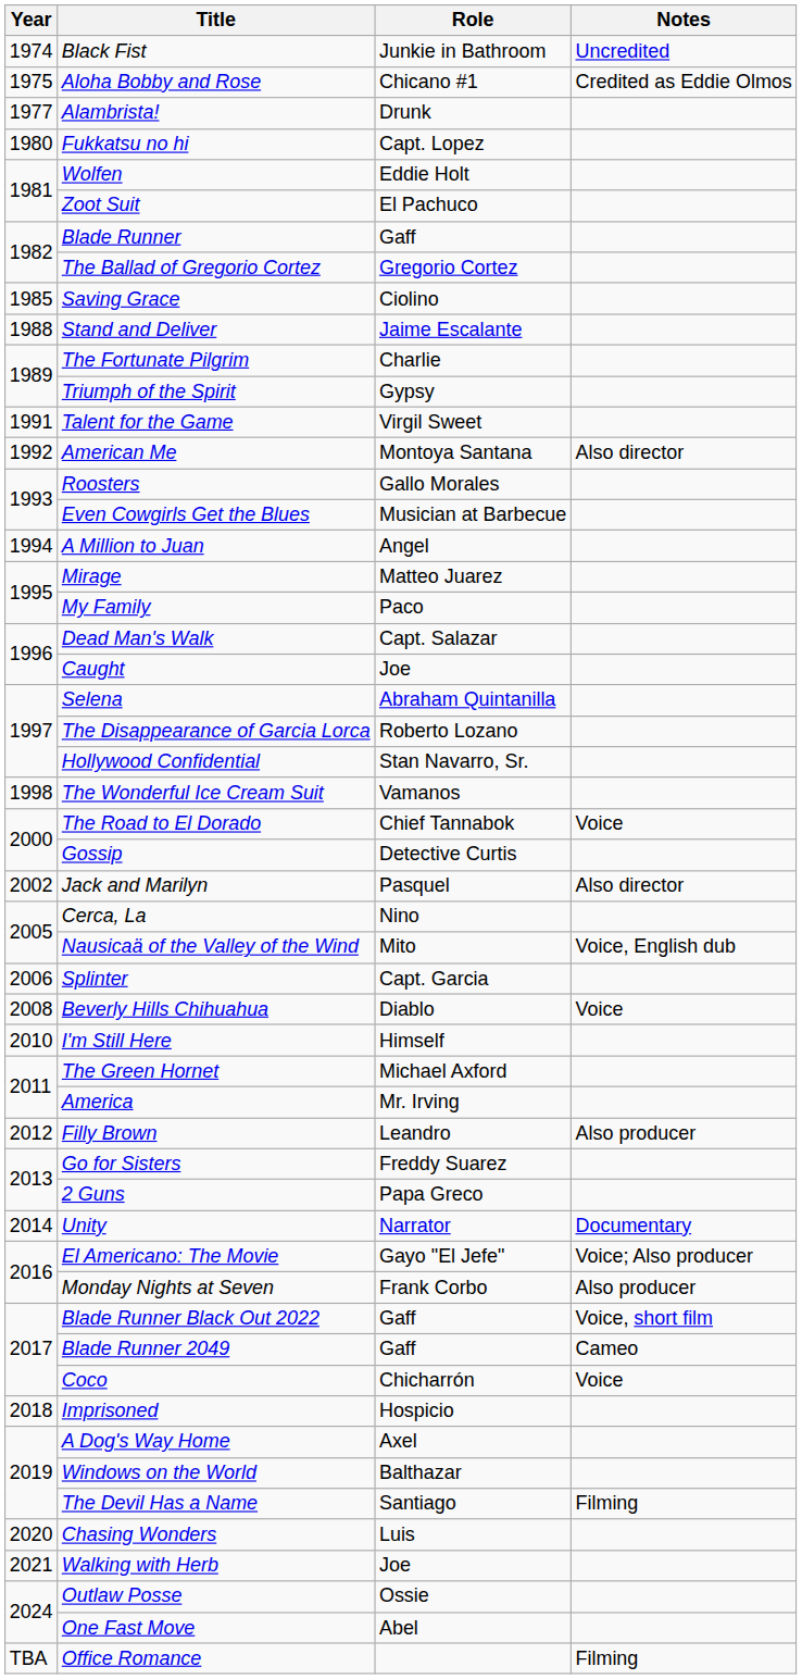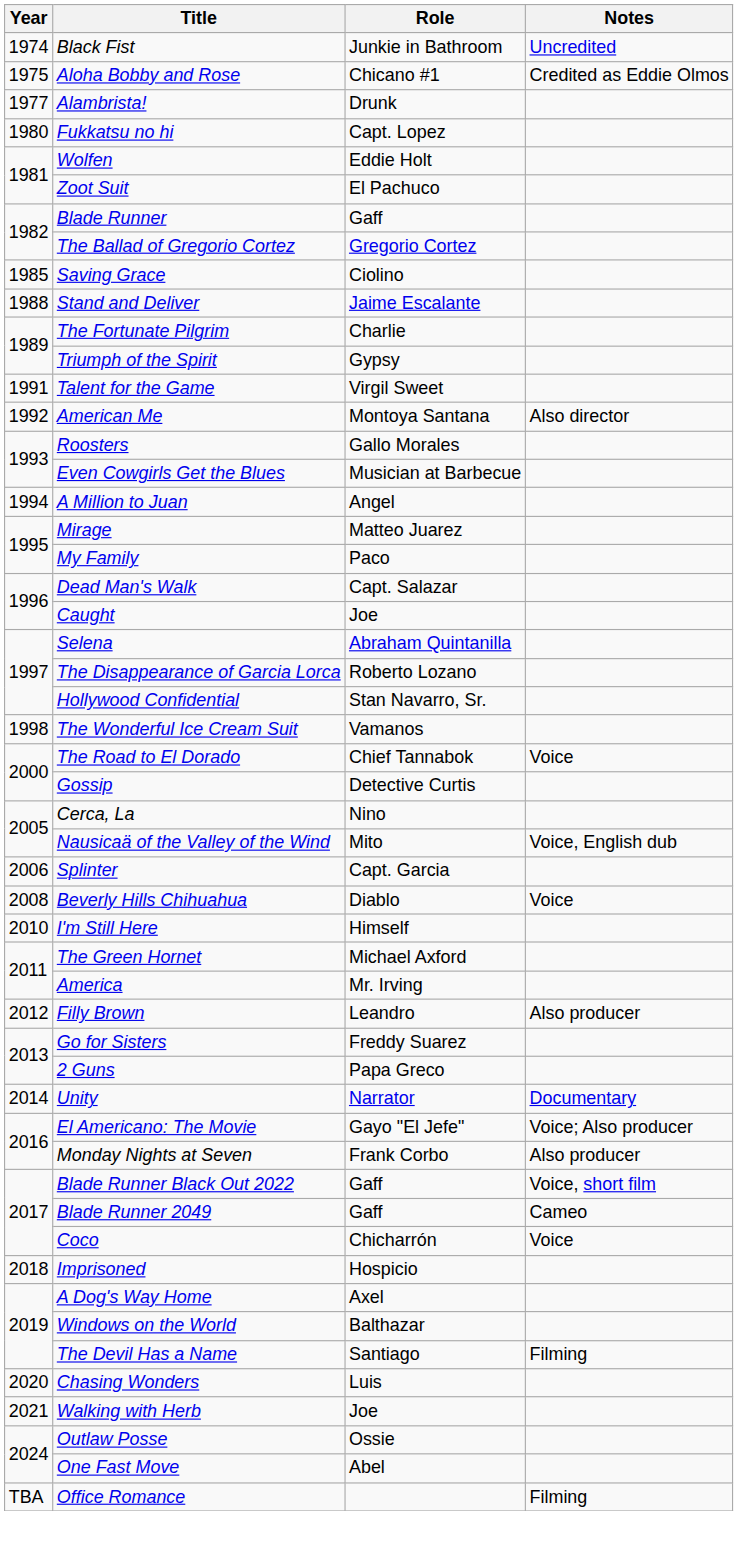 <table class="wikitable sortable">
 <tr>
 <th>Year</th>
 <th>Title</th>
 <th>Role</th>
 <th>Notes</th>
 </tr>
 <tr>
 <td>1974</td>
 <td><em>Black Fist</em></td>
 <td>Junkie in Bathroom</td>
 <td><a href='#'>Uncredited</a></td>
 </tr>
 <tr>
 <td>1975</td>
 <td><em><a href='#'>Aloha Bobby and Rose</a></em></td>
 <td>Chicano #1</td>
 <td>Credited as Eddie Olmos</td>
 </tr>
 <tr>
 <td>1977</td>
 <td><em><a href='#'>Alambrista!</a></em></td>
 <td>Drunk</td>
 <td></td>
 </tr>
 <tr>
 <td>1980</td>
 <td><em><a href='#'>Fukkatsu no hi</a></em></td>
 <td>Capt. Lopez</td>
 <td></td>
 </tr>
 <tr>
 <td rowspan="2">1981</td>
 <td><em><a href='#'>Wolfen</a></em></td>
 <td>Eddie Holt</td>
 <td></td>
 </tr>
 <tr>
 <td><em><a href='#'>Zoot Suit</a></em></td>
 <td>El Pachuco</td>
 <td></td>
 </tr>
 <tr>
 <td rowspan="2">1982</td>
 <td><em><a href='#'>Blade Runner</a></em></td>
 <td>Gaff</td>
 <td></td>
 </tr>
 <tr>
 <td><em><a href='#'>The Ballad of Gregorio Cortez</a></em></td>
 <td><a href='#'>Gregorio Cortez</a></td>
 <td></td>
 </tr>
 <tr>
 <td>1985</td>
 <td><em><a href='#'>Saving Grace</a></em></td>
 <td>Ciolino</td>
 <td></td>
 </tr>
 <tr>
 <td>1988</td>
 <td><em><a href='#'>Stand and Deliver</a></em></td>
 <td><a href='#'>Jaime Escalante</a></td>
 <td></td>
 </tr>
 <tr>
 <td rowspan="2">1989</td>
 <td><em><a href='#'>The Fortunate Pilgrim</a></em></td>
 <td>Charlie</td>
 <td></td>
 </tr>
 <tr>
 <td><em><a href='#'>Triumph of the Spirit</a></em></td>
 <td>Gypsy</td>
 <td></td>
 </tr>
 <tr>
 <td>1991</td>
 <td><em><a href='#'>Talent for the Game</a></em></td>
 <td>Virgil Sweet</td>
 <td></td>
 </tr>
 <tr>
 <td>1992</td>
 <td><em><a href='#'>American Me</a></em></td>
 <td>Montoya Santana</td>
 <td>Also director</td>
 </tr>
 <tr>
 <td rowspan="2">1993</td>
 <td><em><a href='#'>Roosters</a></em></td>
 <td>Gallo Morales</td>
 <td></td>
 </tr>
 <tr>
 <td><em><a href='#'>Even Cowgirls Get the Blues</a></em></td>
 <td>Musician at Barbecue</td>
 <td></td>
 </tr>
 <tr>
 <td>1994</td>
 <td><em><a href='#'>A Million to Juan</a></em></td>
 <td>Angel</td>
 <td></td>
 </tr>
 <tr>
 <td rowspan="2">1995</td>
 <td><em><a href='#'>Mirage</a></em></td>
 <td>Matteo Juarez</td>
 <td></td>
 </tr>
 <tr>
 <td><em><a href='#'>My Family</a></em></td>
 <td>Paco</td>
 <td></td>
 </tr>
 <tr>
 <td rowspan="2">1996</td>
 <td><em><a href='#'>Dead Man's Walk</a></em></td>
 <td>Capt. Salazar</td>
 <td></td>
 </tr>
 <tr>
 <td><em><a href='#'>Caught</a></em></td>
 <td>Joe</td>
 <td></td>
 </tr>
 <tr>
 <td rowspan="3">1997</td>
 <td><em><a href='#'>Selena</a></em></td>
 <td><a href='#'>Abraham Quintanilla</a></td>
 <td></td>
 </tr>
 <tr>
 <td><em><a href='#'>The Disappearance of Garcia Lorca</a></em></td>
 <td>Roberto Lozano</td>
 <td></td>
 </tr>
 <tr>
 <td><em><a href='#'>Hollywood Confidential</a></em></td>
 <td>Stan Navarro, Sr.</td>
 <td></td>
 </tr>
 <tr>
 <td>1998</td>
 <td><em><a href='#'>The Wonderful Ice Cream Suit</a></em></td>
 <td>Vamanos</td>
 <td></td>
 </tr>
 <tr>
 <td rowspan="2">2000</td>
 <td><em><a href='#'>The Road to El Dorado</a></em></td>
 <td>Chief Tannabok</td>
 <td>Voice</td>
 </tr>
 <tr>
 <td><em><a href='#'>Gossip</a></em></td>
 <td>Detective Curtis</td>
 <td></td>
 </tr>
 <tr>
-<td>2002</td>
-<td><em>Jack and Marilyn</em></td>
-<td>Pasquel</td>
-<td>Also director</td>
-</tr>
-<tr>
 <td rowspan="2">2005</td>
 <td><em>Cerca, La</em></td>
 <td>Nino</td>
 <td></td>
 </tr>
 <tr>
 <td><em><a href='#'>Nausicaä of the Valley of the Wind</a></em></td>
 <td>Mito</td>
 <td>Voice, English dub</td>
 </tr>
 <tr>
 <td>2006</td>
 <td><em><a href='#'>Splinter</a></em></td>
 <td>Capt. Garcia</td>
 <td></td>
 </tr>
 <tr>
 <td>2008</td>
 <td><em><a href='#'>Beverly Hills Chihuahua</a></em></td>
 <td>Diablo</td>
 <td>Voice</td>
 </tr>
 <tr>
 <td>2010</td>
 <td><em><a href='#'>I'm Still Here</a></em></td>
 <td>Himself</td>
 <td></td>
 </tr>
 <tr>
 <td rowspan="2">2011</td>
 <td><em><a href='#'>The Green Hornet</a></em></td>
 <td>Michael Axford</td>
 <td></td>
 </tr>
 <tr>
 <td><em><a href='#'>America</a></em></td>
 <td>Mr. Irving</td>
 <td></td>
 </tr>
 <tr>
 <td>2012</td>
 <td><em><a href='#'>Filly Brown</a></em></td>
 <td>Leandro</td>
 <td>Also producer</td>
 </tr>
 <tr>
 <td rowspan="2">2013</td>
 <td><em><a href='#'>Go for Sisters</a></em></td>
 <td>Freddy Suarez</td>
 <td></td>
 </tr>
 <tr>
 <td><em><a href='#'>2 Guns</a></em></td>
 <td>Papa Greco</td>
 <td></td>
 </tr>
 <tr>
 <td>2014</td>
 <td><em><a href='#'>Unity</a></em></td>
 <td><a href='#'>Narrator</a></td>
 <td><a href='#'>Documentary</a></td>
 </tr>
 <tr>
 <td rowspan="2">2016</td>
 <td><em><a href='#'>El Americano: The Movie</a></em></td>
 <td>Gayo "El Jefe"</td>
 <td>Voice; Also producer</td>
 </tr>
 <tr>
 <td><em>Monday Nights at Seven</em></td>
 <td>Frank Corbo</td>
 <td>Also producer</td>
 </tr>
 <tr>
 <td rowspan="3">2017</td>
 <td><em><a href='#'>Blade Runner Black Out 2022</a></em></td>
 <td>Gaff</td>
 <td>Voice, <a href='#'>short film</a></td>
 </tr>
 <tr>
 <td><em><a href='#'>Blade Runner 2049</a></em></td>
 <td>Gaff</td>
 <td>Cameo</td>
 </tr>
 <tr>
 <td><em><a href='#'>Coco</a></em></td>
 <td>Chicharrón</td>
 <td>Voice</td>
 </tr>
 <tr>
 <td>2018</td>
 <td><em><a href='#'>Imprisoned</a></em></td>
 <td>Hospicio</td>
 <td></td>
 </tr>
 <tr>
 <td rowspan="3">2019</td>
 <td><em><a href='#'>A Dog's Way Home</a></em></td>
 <td>Axel</td>
 <td></td>
 </tr>
 <tr>
 <td><em><a href='#'>Windows on the World</a></em></td>
 <td>Balthazar</td>
 <td></td>
 </tr>
 <tr>
 <td><em><a href='#'>The Devil Has a Name</a></em></td>
 <td>Santiago</td>
 <td>Filming</td>
 </tr>
 <tr>
 <td>2020</td>
 <td><em><a href='#'>Chasing Wonders</a></em></td>
 <td>Luis</td>
 <td></td>
 </tr>
 <tr>
 <td>2021</td>
 <td><em><a href='#'>Walking with Herb</a></em></td>
 <td>Joe</td>
 <td></td>
 </tr>
 <tr>
 <td rowspan="2">2024</td>
 <td><em><a href='#'>Outlaw Posse</a></em></td>
 <td>Ossie</td>
 <td></td>
 </tr>
 <tr>
 <td><em><a href='#'>One Fast Move</a></em></td>
 <td>Abel</td>
 <td></td>
 </tr>
 <tr>
 <td>TBA</td>
 <td><em><a href='#'>Office Romance</a></em></td>
 <td></td>
 <td>Filming</td>
 </tr>
 </table>
